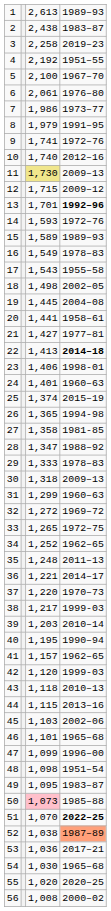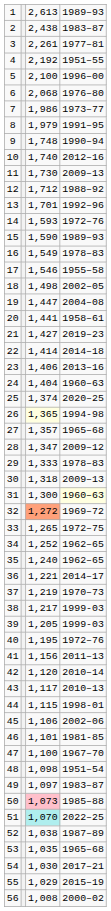 <table class="wikitable sortable" style="text-align:center">
 <tr>
 <td align="center">1</td>
 <th scope="row"></th>
 <td align="center">2,613</td>
 <td align="center">1989–93</td>
 </tr>
 <tr>
 <td align="center">2</td>
 <th scope="row"></th>
 <td align="center">2,438</td>
 <td align="center">1983–87</td>
 </tr>
 <tr>
 <td align="center">3</td>
 <th scope="row"></th>
-<td align="center">2,258</td>
-<td align="center">2019–23</td>
+<td align="center">2,261</td>
+<td align="center">1977–81</td>
 </tr>
 <tr>
 <td align="center">4</td>
 <th scope="row"></th>
 <td align="center">2,192</td>
 <td align="center">1951–55</td>
 </tr>
 <tr>
 <td align="center">5</td>
 <th scope="row"></th>
 <td align="center">2,100</td>
-<td align="center">1967–70</td>
+<td align="center">1996–00</td>
 </tr>
 <tr>
 <td align="center">6</td>
 <th scope="row"></th>
-<td align="center">2,061</td>
+<td align="center">2,068</td>
 <td align="center">1976–80</td>
 </tr>
 <tr>
 <td align="center">7</td>
 <th scope="row"></th>
 <td align="center">1,986</td>
 <td align="center">1973–77</td>
 </tr>
 <tr>
 <td align="center">8</td>
 <th scope="row"></th>
 <td align="center">1,979</td>
 <td align="center">1991–95</td>
 </tr>
 <tr>
 <td align="center">9</td>
 <th scope="row"></th>
-<td align="center">1,741</td>
-<td align="center">1972–76</td>
+<td align="center">1,748</td>
+<td align="center">1990–94</td>
 </tr>
 <tr>
 <td align="center">10</td>
 <th scope="row"></th>
 <td align="center">1,740</td>
 <td align="center">2012–16</td>
 </tr>
 <tr>
 <td align="center">11</td>
 <th scope="row"></th>
-<td align="center" style="background: khaki;">1,730</td>
+<td align="center">1,730</td>
 <td align="center">2009–13</td>
 </tr>
 <tr>
 <td align="center">12</td>
 <th scope="row"></th>
-<td align="center">1,715</td>
-<td align="center">2009–12</td>
+<td align="center">1,712</td>
+<td align="center">1988–92</td>
 </tr>
 <tr>
 <td align="center">13</td>
 <th scope="row"></th>
 <td align="center">1,701</td>
-<td align="center"><strong>1992–96</strong></td>
+<td align="center">1992–96</td>
 </tr>
 <tr>
 <td align="center">14</td>
 <th scope="row"></th>
 <td align="center">1,593</td>
 <td align="center">1972–76</td>
 </tr>
 <tr>
 <td align="center">15</td>
 <th scope="row"></th>
-<td align="center">1,589</td>
+<td align="center">1,590</td>
 <td align="center">1989–93</td>
 </tr>
 <tr>
 <td align="center">16</td>
 <th scope="row"></th>
 <td align="center">1,549</td>
 <td align="center">1978–83</td>
 </tr>
 <tr>
 <td align="center">17</td>
 <th scope="row"></th>
-<td align="center">1,543</td>
+<td align="center">1,546</td>
 <td align="center">1955–58</td>
 </tr>
 <tr>
 <td align="center">18</td>
 <th scope="row"></th>
 <td align="center">1,498</td>
 <td align="center">2002–05</td>
 </tr>
 <tr>
 <td align="center">19</td>
 <th scope="row"></th>
-<td align="center">1,445</td>
+<td align="center">1,447</td>
 <td align="center">2004–08</td>
 </tr>
 <tr>
 <td align="center">20</td>
 <th scope="row"></th>
 <td align="center">1,441</td>
 <td align="center">1958–61</td>
 </tr>
 <tr>
 <td align="center">21</td>
 <th scope="row"></th>
 <td align="center">1,427</td>
-<td align="center">1977–81</td>
+<td align="center">2019–23</td>
 </tr>
 <tr>
 <td align="center">22</td>
 <th scope="row"></th>
-<td align="center">1,413</td>
-<td align="center"><strong>2014–18</strong></td>
+<td align="center">1,414</td>
+<td align="center">2014–18</td>
 </tr>
 <tr>
 <td align="center">23</td>
 <th scope="row"></th>
 <td align="center">1,406</td>
-<td align="center">1998-01</td>
+<td align="center">2013–16</td>
 </tr>
 <tr>
 <td align="center">24</td>
 <th scope="row"></th>
-<td align="center">1,401</td>
+<td align="center">1,404</td>
 <td align="center">1960–63</td>
 </tr>
 <tr>
 <td align="center">25</td>
 <th scope="row"></th>
 <td align="center">1,374</td>
-<td align="center">2015–19</td>
+<td align="center">2020–25</td>
 </tr>
 <tr>
 <td align="center">26</td>
 <th scope="row"></th>
-<td align="center">1,365</td>
+<td align="center" style="background: lightyellow;">1,365</td>
 <td align="center">1994-98</td>
 </tr>
 <tr>
 <td align="center">27</td>
 <th scope="row"></th>
-<td align="center">1,358</td>
-<td align="center">1981-85</td>
+<td align="center">1,357</td>
+<td align="center">1965–68</td>
 </tr>
 <tr>
 <td align="center">28</td>
 <th scope="row"></th>
 <td align="center">1,347</td>
-<td align="center">1988–92</td>
+<td align="center">2009–12</td>
 </tr>
 <tr>
 <td align="center">29</td>
 <th scope="row"></th>
 <td align="center">1,333</td>
 <td align="center">1978–83</td>
 </tr>
 <tr>
 <td align="center">30</td>
 <th scope="row"></th>
 <td align="center">1,318</td>
 <td align="center">2009–13</td>
 </tr>
 <tr>
 <td align="center">31</td>
 <th scope="row"></th>
-<td align="center">1,299</td>
-<td align="center">1960–63</td>
+<td align="center">1,300</td>
+<td align="center" style="background: lightyellow;">1960–63</td>
 </tr>
 <tr>
 <td align="center">32</td>
 <th scope="row"></th>
-<td align="center">1,272</td>
+<td align="center" style="background: lightsalmon;">1,272</td>
 <td align="center">1969–72</td>
 </tr>
 <tr>
 <td align="center">33</td>
 <th scope="row"></th>
 <td align="center">1,265</td>
 <td align="center">1972–75</td>
 </tr>
 <tr>
 <td align="center">34</td>
 <th scope="row"></th>
 <td align="center">1,252</td>
 <td align="center">1962–65</td>
 </tr>
 <tr>
 <td align="center">35</td>
 <th scope="row"></th>
-<td align="center">1,248</td>
-<td align="center">2011–13</td>
+<td align="center">1,240</td>
+<td align="center">1962–65</td>
 </tr>
 <tr>
 <td align="center">36</td>
 <th scope="row"></th>
 <td align="center">1,221</td>
 <td align="center">2014–17</td>
 </tr>
 <tr>
 <td align="center">37</td>
 <th scope="row"></th>
-<td align="center">1,220</td>
+<td align="center">1,219</td>
 <td align="center">1970–73</td>
 </tr>
 <tr>
 <td align="center">38</td>
 <th scope="row"></th>
 <td align="center">1,217</td>
 <td align="center">1999-03</td>
 </tr>
 <tr>
 <td align="center">39</td>
 <th scope="row"></th>
-<td align="center">1,203</td>
-<td align="center">2010–14</td>
+<td align="center">1,205</td>
+<td align="center">1999-03</td>
 </tr>
 <tr>
 <td align="center">40</td>
 <th scope="row"></th>
 <td align="center">1,195</td>
-<td align="center">1990–94</td>
+<td align="center">1972–76</td>
 </tr>
 <tr>
 <td align="center">41</td>
 <th scope="row"></th>
-<td align="center">1,157</td>
-<td align="center">1962–65</td>
+<td align="center">1,156</td>
+<td align="center">2011–13</td>
 </tr>
 <tr>
 <td align="center">42</td>
 <th scope="row"></th>
 <td align="center">1,120</td>
-<td align="center">1999-03</td>
+<td align="center">2010–14</td>
 </tr>
 <tr>
 <td align="center">43</td>
 <th scope="row"></th>
-<td align="center">1,118</td>
+<td align="center">1,117</td>
 <td align="center">2010–13</td>
 </tr>
 <tr>
 <td align="center">44</td>
 <th scope="row"></th>
 <td align="center">1,115</td>
-<td align="center">2013–16</td>
+<td align="center">1998-01</td>
 </tr>
 <tr>
 <td align="center">45</td>
 <th scope="row"></th>
-<td align="center">1,103</td>
+<td align="center">1,106</td>
 <td align="center">2002–06</td>
 </tr>
 <tr>
 <td align="center">46</td>
 <th scope="row"></th>
 <td align="center">1,101</td>
-<td align="center">1965–68</td>
+<td align="center">1981-85</td>
 </tr>
 <tr>
 <td align="center">47</td>
 <th scope="row"></th>
-<td align="center">1,099</td>
-<td align="center">1996–00</td>
+<td align="center">1,100</td>
+<td align="center">1967–70</td>
 </tr>
 <tr>
 <td align="center">48</td>
 <th scope="row"></th>
 <td align="center">1,098</td>
 <td align="center">1951–54</td>
 </tr>
 <tr>
 <td align="center">49</td>
 <th scope="row"></th>
-<td align="center">1,095</td>
+<td align="center">1,097</td>
 <td align="center">1983–87</td>
 </tr>
 <tr>
 <td align="center">50</td>
 <th scope="row"></th>
 <td align="center" style="background: pink;">1,073</td>
 <td align="center">1985–88</td>
 </tr>
 <tr>
 <td align="center">51</td>
 <th scope="row"></th>
-<td align="center">1,070</td>
-<td align="center"><strong>2022–25</strong></td>
+<td align="center" style="background: paleturquoise;">1,070</td>
+<td align="center">2022–25</td>
 </tr>
 <tr>
 <td align="center">52</td>
 <th scope="row"></th>
 <td align="center">1,038</td>
-<td align="center" style="background: lightsalmon;">1987–89</td>
+<td align="center">1987–89</td>
 </tr>
 <tr>
 <td align="center">53</td>
 <th scope="row"></th>
-<td align="center">1,036</td>
-<td align="center">2017–21</td>
+<td align="center">1,035</td>
+<td align="center">1965–68</td>
 </tr>
 <tr>
 <td align="center">54</td>
 <th scope="row"></th>
 <td align="center">1,030</td>
-<td align="center">1965–68</td>
+<td align="center">2017–21</td>
 </tr>
 <tr>
 <td align="center">55</td>
 <th scope="row"></th>
-<td align="center">1,020</td>
-<td align="center">2020–25</td>
+<td align="center">1,029</td>
+<td align="center">2015–19</td>
 </tr>
 <tr>
 <td align="center">56</td>
 <th scope="row"></th>
 <td align="center">1,008</td>
 <td align="center">2000–02</td>
 </tr>
 </table>
